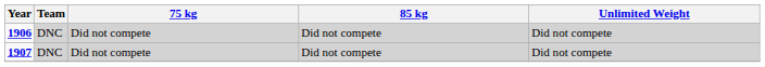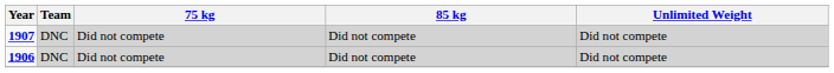 <table class="wikitable sortable" style="font-size: 100%">
 <tr>
 <th>Year</th>
 <th>Team</th>
 <th width=300><a href='#'>75 kg</a></th>
 <th width=300><a href='#'>85 kg</a></th>
 <th width=300><a href='#'>Unlimited Weight</a></th>
 </tr>
 <tr>
-<td><strong><a href='#'>1906</a></strong></td>
+<td><strong><a href='#'>1907</a></strong></td>
 <td bgcolor="lightgray">DNC</td>
 <td bgcolor="lightgray">Did not compete</td>
 <td bgcolor="lightgray">Did not compete</td>
 <td bgcolor="lightgray">Did not compete</td>
 </tr>
 <tr>
-<td><strong><a href='#'>1907</a></strong></td>
+<td><strong><a href='#'>1906</a></strong></td>
 <td bgcolor="lightgray">DNC</td>
 <td bgcolor="lightgray">Did not compete</td>
 <td bgcolor="lightgray">Did not compete</td>
 <td bgcolor="lightgray">Did not compete</td>
 </tr>
 <tr>
 </tr>
 </table>
